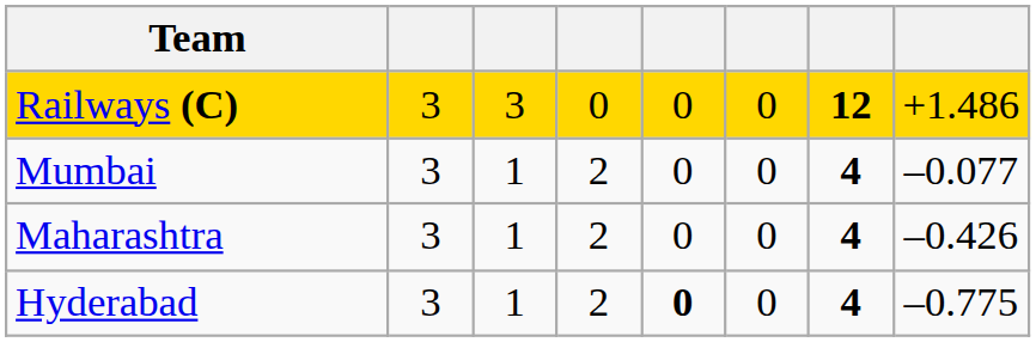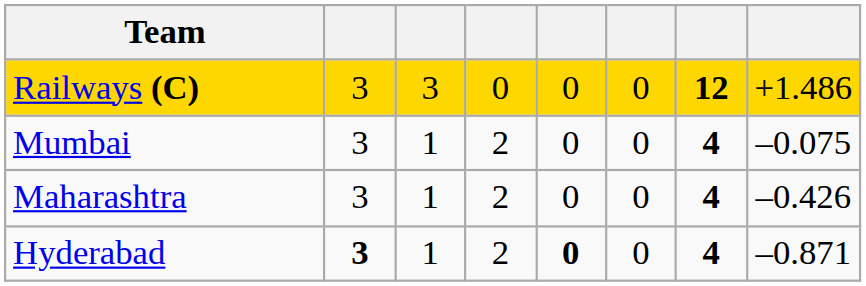 <table class="wikitable" style="text-align:center">
 <tr>
 <th style="width:140px;">Team</th>
 <th style="width:25px;"></th>
 <th style="width:25px;"></th>
 <th style="width:25px;"></th>
 <th style="width:25px;"></th>
 <th style="width:25px;"></th>
 <th style="width:25px;"></th>
 <th style="width:40px;"></th>
 </tr>
 <tr style="background:gold;">
 <td style="text-align:left"><a href='#'>Railways</a> <strong>(C)</strong></td>
 <td>3</td>
 <td>3</td>
 <td>0</td>
 <td>0</td>
 <td>0</td>
 <td><strong>12</strong></td>
 <td>+1.486</td>
 </tr>
 <tr>
 <td style="text-align:left"><a href='#'>Mumbai</a></td>
 <td>3</td>
 <td>1</td>
 <td>2</td>
 <td>0</td>
 <td>0</td>
 <td><strong>4</strong></td>
-<td>–0.077</td>
+<td>–0.075</td>
 </tr>
 <tr>
 <td style="text-align:left"><a href='#'>Maharashtra</a></td>
 <td>3</td>
 <td>1</td>
 <td>2</td>
 <td>0</td>
 <td>0</td>
 <td><strong>4</strong></td>
 <td>–0.426</td>
 </tr>
 <tr>
 <td style="text-align:left"><a href='#'>Hyderabad</a></td>
-<td>3</td>
+<td><strong>3</strong></td>
 <td>1</td>
 <td>2</td>
 <td><strong>0</strong></td>
 <td>0</td>
 <td><strong>4</strong></td>
-<td>–0.775</td>
+<td>–0.871</td>
 </tr>
 </table>
